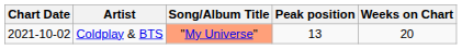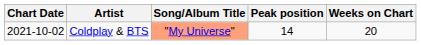 <table class="wikitable sortable" style="text-align:center">
 <tr>
 <th>Chart Date</th>
 <th>Artist</th>
 <th>Song/Album Title</th>
 <th>Peak position</th>
 <th>Weeks on Chart</th>
 </tr>
 <tr>
 <td>2021-10-02</td>
 <td><a href='#'>Coldplay</a> & <a href='#'>BTS</a></td>
 <td style="background: lightsalmon;">"<a href='#'>My Universe</a>"</td>
-<td>13</td>
+<td>14</td>
 <td>20</td>
 </tr>
 </table>
